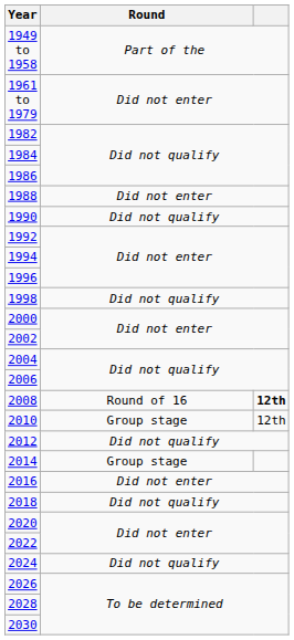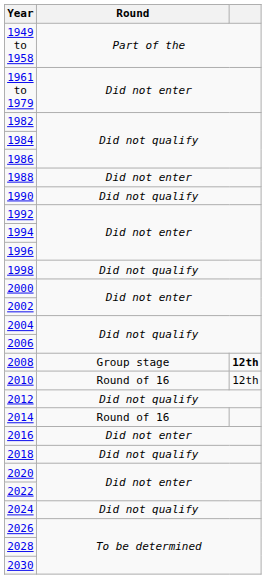 <table class="wikitable" style="text-align: center; font-size:90%">
 <tr>
 <th>Year</th>
 <th style="width:200px">Round</th>
 <th></th>
 </tr>
 <tr>
 <td><a href='#'>1949</a><br>to<br><a href='#'>1958</a></td>
 <td colspan="2"><em>Part of the </em></td>
 </tr>
 <tr>
 <td><a href='#'>1961</a><br>to<br><a href='#'>1979</a></td>
 <td colspan="2"><em>Did not enter</em></td>
 </tr>
 <tr>
 <td><a href='#'>1982</a></td>
 <td colspan="2" rowspan="3"><em>Did not qualify</em></td>
 </tr>
 <tr>
 <td><a href='#'>1984</a></td>
 </tr>
 <tr>
 <td><a href='#'>1986</a></td>
 </tr>
 <tr>
 <td><a href='#'>1988</a></td>
 <td colspan="2"><em>Did not enter</em></td>
 </tr>
 <tr>
 <td><a href='#'>1990</a></td>
 <td colspan="2"><em>Did not qualify</em></td>
 </tr>
 <tr>
 <td><a href='#'>1992</a></td>
 <td colspan="2" rowspan="3"><em>Did not enter</em></td>
 </tr>
 <tr>
 <td><a href='#'>1994</a></td>
 </tr>
 <tr>
 <td><a href='#'>1996</a></td>
 </tr>
 <tr>
 <td><a href='#'>1998</a></td>
 <td colspan="2"><em>Did not qualify</em></td>
 </tr>
 <tr>
 <td><a href='#'>2000</a></td>
 <td colspan="2" rowspan="2"><em>Did not enter</em></td>
 </tr>
 <tr>
 <td><a href='#'>2002</a></td>
 </tr>
 <tr>
 <td><a href='#'>2004</a></td>
 <td colspan="2" rowspan="2"><em>Did not qualify</em></td>
 </tr>
 <tr>
 <td><a href='#'>2006</a></td>
 </tr>
 <tr>
 <td><a href='#'>2008</a></td>
-<td>Round of 16</td>
+<td>Group stage</td>
 <td><strong>12th</strong></td>
 </tr>
 <tr>
 <td><a href='#'>2010</a></td>
-<td>Group stage</td>
+<td>Round of 16</td>
 <td>12th</td>
 </tr>
 <tr>
 <td><a href='#'>2012</a></td>
 <td colspan="2"><em>Did not qualify</em></td>
 </tr>
 <tr>
 <td><a href='#'>2014</a></td>
-<td>Group stage</td>
+<td>Round of 16</td>
 <td></td>
 </tr>
 <tr>
 <td><a href='#'>2016</a></td>
 <td colspan="2"><em>Did not enter</em></td>
 </tr>
 <tr>
 <td><a href='#'>2018</a></td>
 <td colspan="2"><em>Did not qualify</em></td>
 </tr>
 <tr>
 <td><a href='#'>2020</a></td>
 <td colspan="2" rowspan="2"><em>Did not enter</em></td>
 </tr>
 <tr>
 <td><a href='#'>2022</a></td>
 </tr>
 <tr>
 <td><a href='#'>2024</a></td>
 <td colspan="2"><em>Did not qualify</em></td>
 </tr>
 <tr>
 <td><a href='#'>2026</a></td>
 <td colspan="2" rowspan="3"><em>To be determined</em></td>
 </tr>
 <tr>
 <td><a href='#'>2028</a></td>
 </tr>
 <tr>
 <td><a href='#'>2030</a></td>
 </tr>
 </table>
